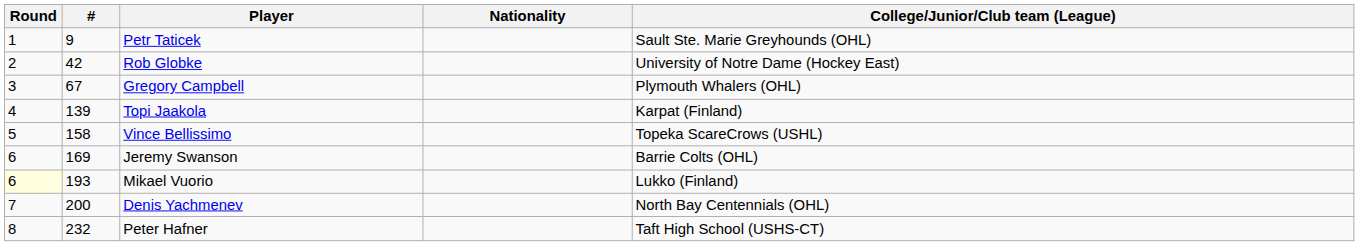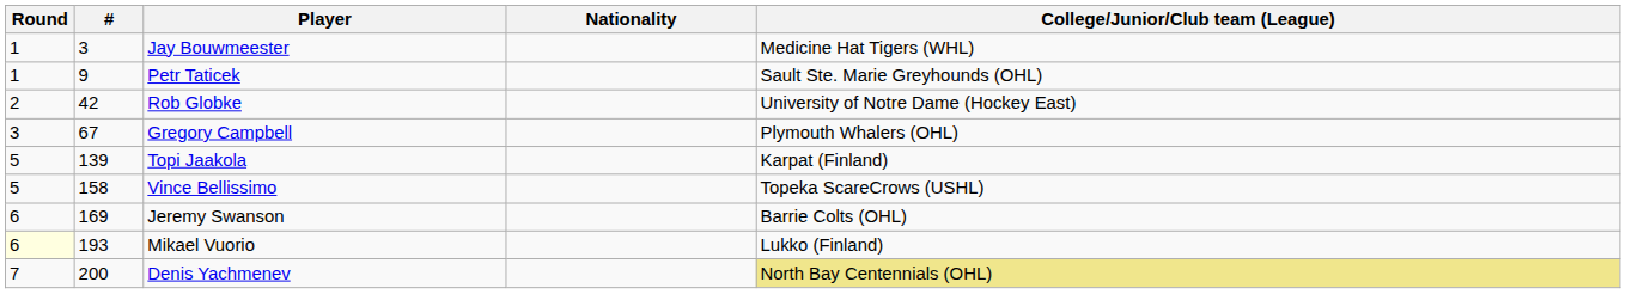 <table class="wikitable">
 <tr align="center">
 <th bgcolor="#DDDDFF" width="4.0%">Round</th>
 <th bgcolor="#DDDDFF" width="4.0%">#</th>
 <th bgcolor="#DDDDFF" width="21.0%">Player</th>
 <th bgcolor="#DDDDFF" width="14.5%">Nationality</th>
 <th bgcolor="#DDDDFF" width="50.0%">College/Junior/Club team (League)</th>
+</tr>
+<tr>
+<td>1</td>
+<td>3</td>
+<td><a href='#'>Jay Bouwmeester</a></td>
+<td></td>
+<td>Medicine Hat Tigers (WHL)</td>
 </tr>
 <tr>
 <td>1</td>
 <td>9</td>
 <td><a href='#'>Petr Taticek</a></td>
 <td></td>
 <td>Sault Ste. Marie Greyhounds (OHL)</td>
 </tr>
 <tr>
 <td>2</td>
 <td>42</td>
 <td><a href='#'>Rob Globke</a></td>
 <td></td>
 <td>University of Notre Dame (Hockey East)</td>
 </tr>
 <tr>
 <td>3</td>
 <td>67</td>
 <td><a href='#'>Gregory Campbell</a></td>
 <td></td>
 <td>Plymouth Whalers (OHL)</td>
 </tr>
 <tr>
-<td>4</td>
+<td>5</td>
 <td>139</td>
 <td><a href='#'>Topi Jaakola</a></td>
 <td></td>
 <td>Karpat (Finland)</td>
 </tr>
 <tr>
 <td>5</td>
 <td>158</td>
 <td><a href='#'>Vince Bellissimo</a></td>
 <td></td>
 <td>Topeka ScareCrows (USHL)</td>
 </tr>
 <tr>
 <td>6</td>
 <td>169</td>
 <td>Jeremy Swanson</td>
 <td></td>
 <td>Barrie Colts (OHL)</td>
 </tr>
 <tr>
 <td style="background: lightyellow;">6</td>
 <td>193</td>
 <td>Mikael Vuorio</td>
 <td></td>
 <td>Lukko (Finland)</td>
 </tr>
 <tr>
 <td>7</td>
 <td>200</td>
 <td><a href='#'>Denis Yachmenev</a></td>
 <td></td>
-<td>North Bay Centennials (OHL)</td>
-</tr>
-<tr>
-<td>8</td>
-<td>232</td>
-<td>Peter Hafner</td>
-<td></td>
-<td>Taft High School (USHS-CT)</td>
+<td style="background: khaki;">North Bay Centennials (OHL)</td>
 </tr>
 </table>
